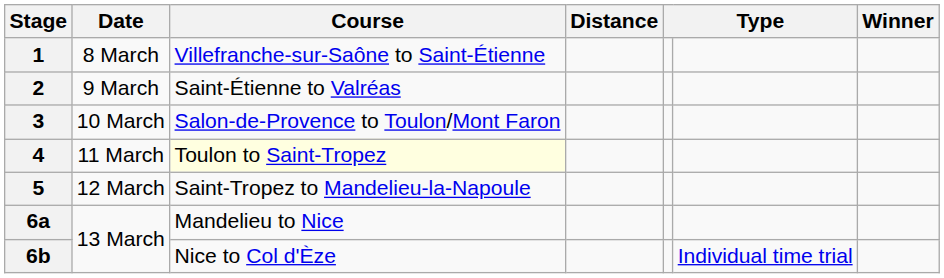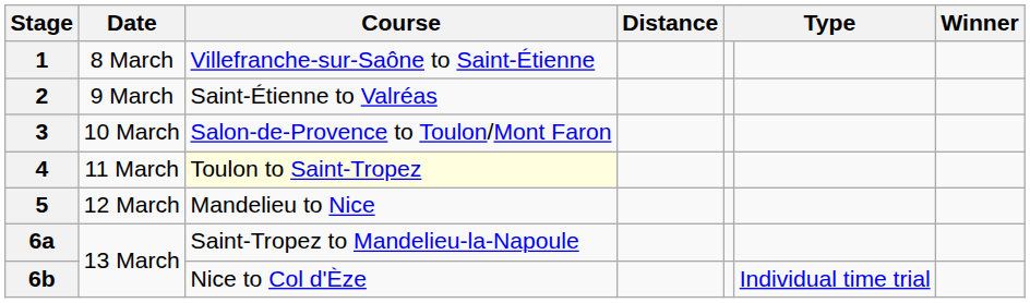 <table class="wikitable">
 <tr>
 <th scope="col">Stage</th>
 <th scope="col">Date</th>
 <th scope="col">Course</th>
 <th scope="col">Distance</th>
 <th scope="col" colspan="2">Type</th>
 <th scope=col>Winner</th>
 </tr>
 <tr>
 <th scope="row" style="text-align:center;">1</th>
 <td style="text-align:center;">8 March</td>
 <td><a href='#'>Villefranche-sur-Saône</a> to <a href='#'>Saint-Étienne</a></td>
 <td style="text-align:center;"></td>
 <td></td>
 <td></td>
 <td></td>
 </tr>
 <tr>
 <th scope="row" style="text-align:center;">2</th>
 <td style="text-align:center;">9 March</td>
 <td>Saint-Étienne to <a href='#'>Valréas</a></td>
 <td style="text-align:center;"></td>
 <td></td>
 <td></td>
 <td></td>
 </tr>
 <tr>
 <th scope="row" style="text-align:center;">3</th>
 <td style="text-align:center;">10 March</td>
 <td><a href='#'>Salon-de-Provence</a> to <a href='#'>Toulon</a>/<a href='#'>Mont Faron</a></td>
 <td style="text-align:center;"></td>
 <td></td>
 <td></td>
 <td></td>
 </tr>
 <tr>
 <th scope="row" style="text-align:center;">4</th>
 <td style="text-align:center;">11 March</td>
 <td style="background: lightyellow;">Toulon to <a href='#'>Saint-Tropez</a></td>
 <td style="text-align:center;"></td>
 <td></td>
 <td></td>
 <td></td>
 </tr>
 <tr>
 <th scope="row" style="text-align:center;">5</th>
 <td style="text-align:center;">12 March</td>
-<td>Saint-Tropez to <a href='#'>Mandelieu-la-Napoule</a></td>
+<td>Mandelieu to <a href='#'>Nice</a></td>
 <td style="text-align:center;"></td>
 <td></td>
 <td></td>
 <td></td>
 </tr>
 <tr>
 <th scope="row" style="text-align:center;">6a</th>
 <td style="text-align:center;" rowspan=2>13 March</td>
-<td>Mandelieu to <a href='#'>Nice</a></td>
+<td>Saint-Tropez to <a href='#'>Mandelieu-la-Napoule</a></td>
 <td style="text-align:center;"></td>
 <td></td>
 <td></td>
 <td></td>
 </tr>
 <tr>
 <th scope="row" style="text-align:center;">6b</th>
 <td>Nice to <a href='#'>Col d'Èze</a></td>
 <td style="text-align:center;"></td>
 <td></td>
 <td><a href='#'>Individual time trial</a></td>
 <td></td>
 </tr>
 </table>
